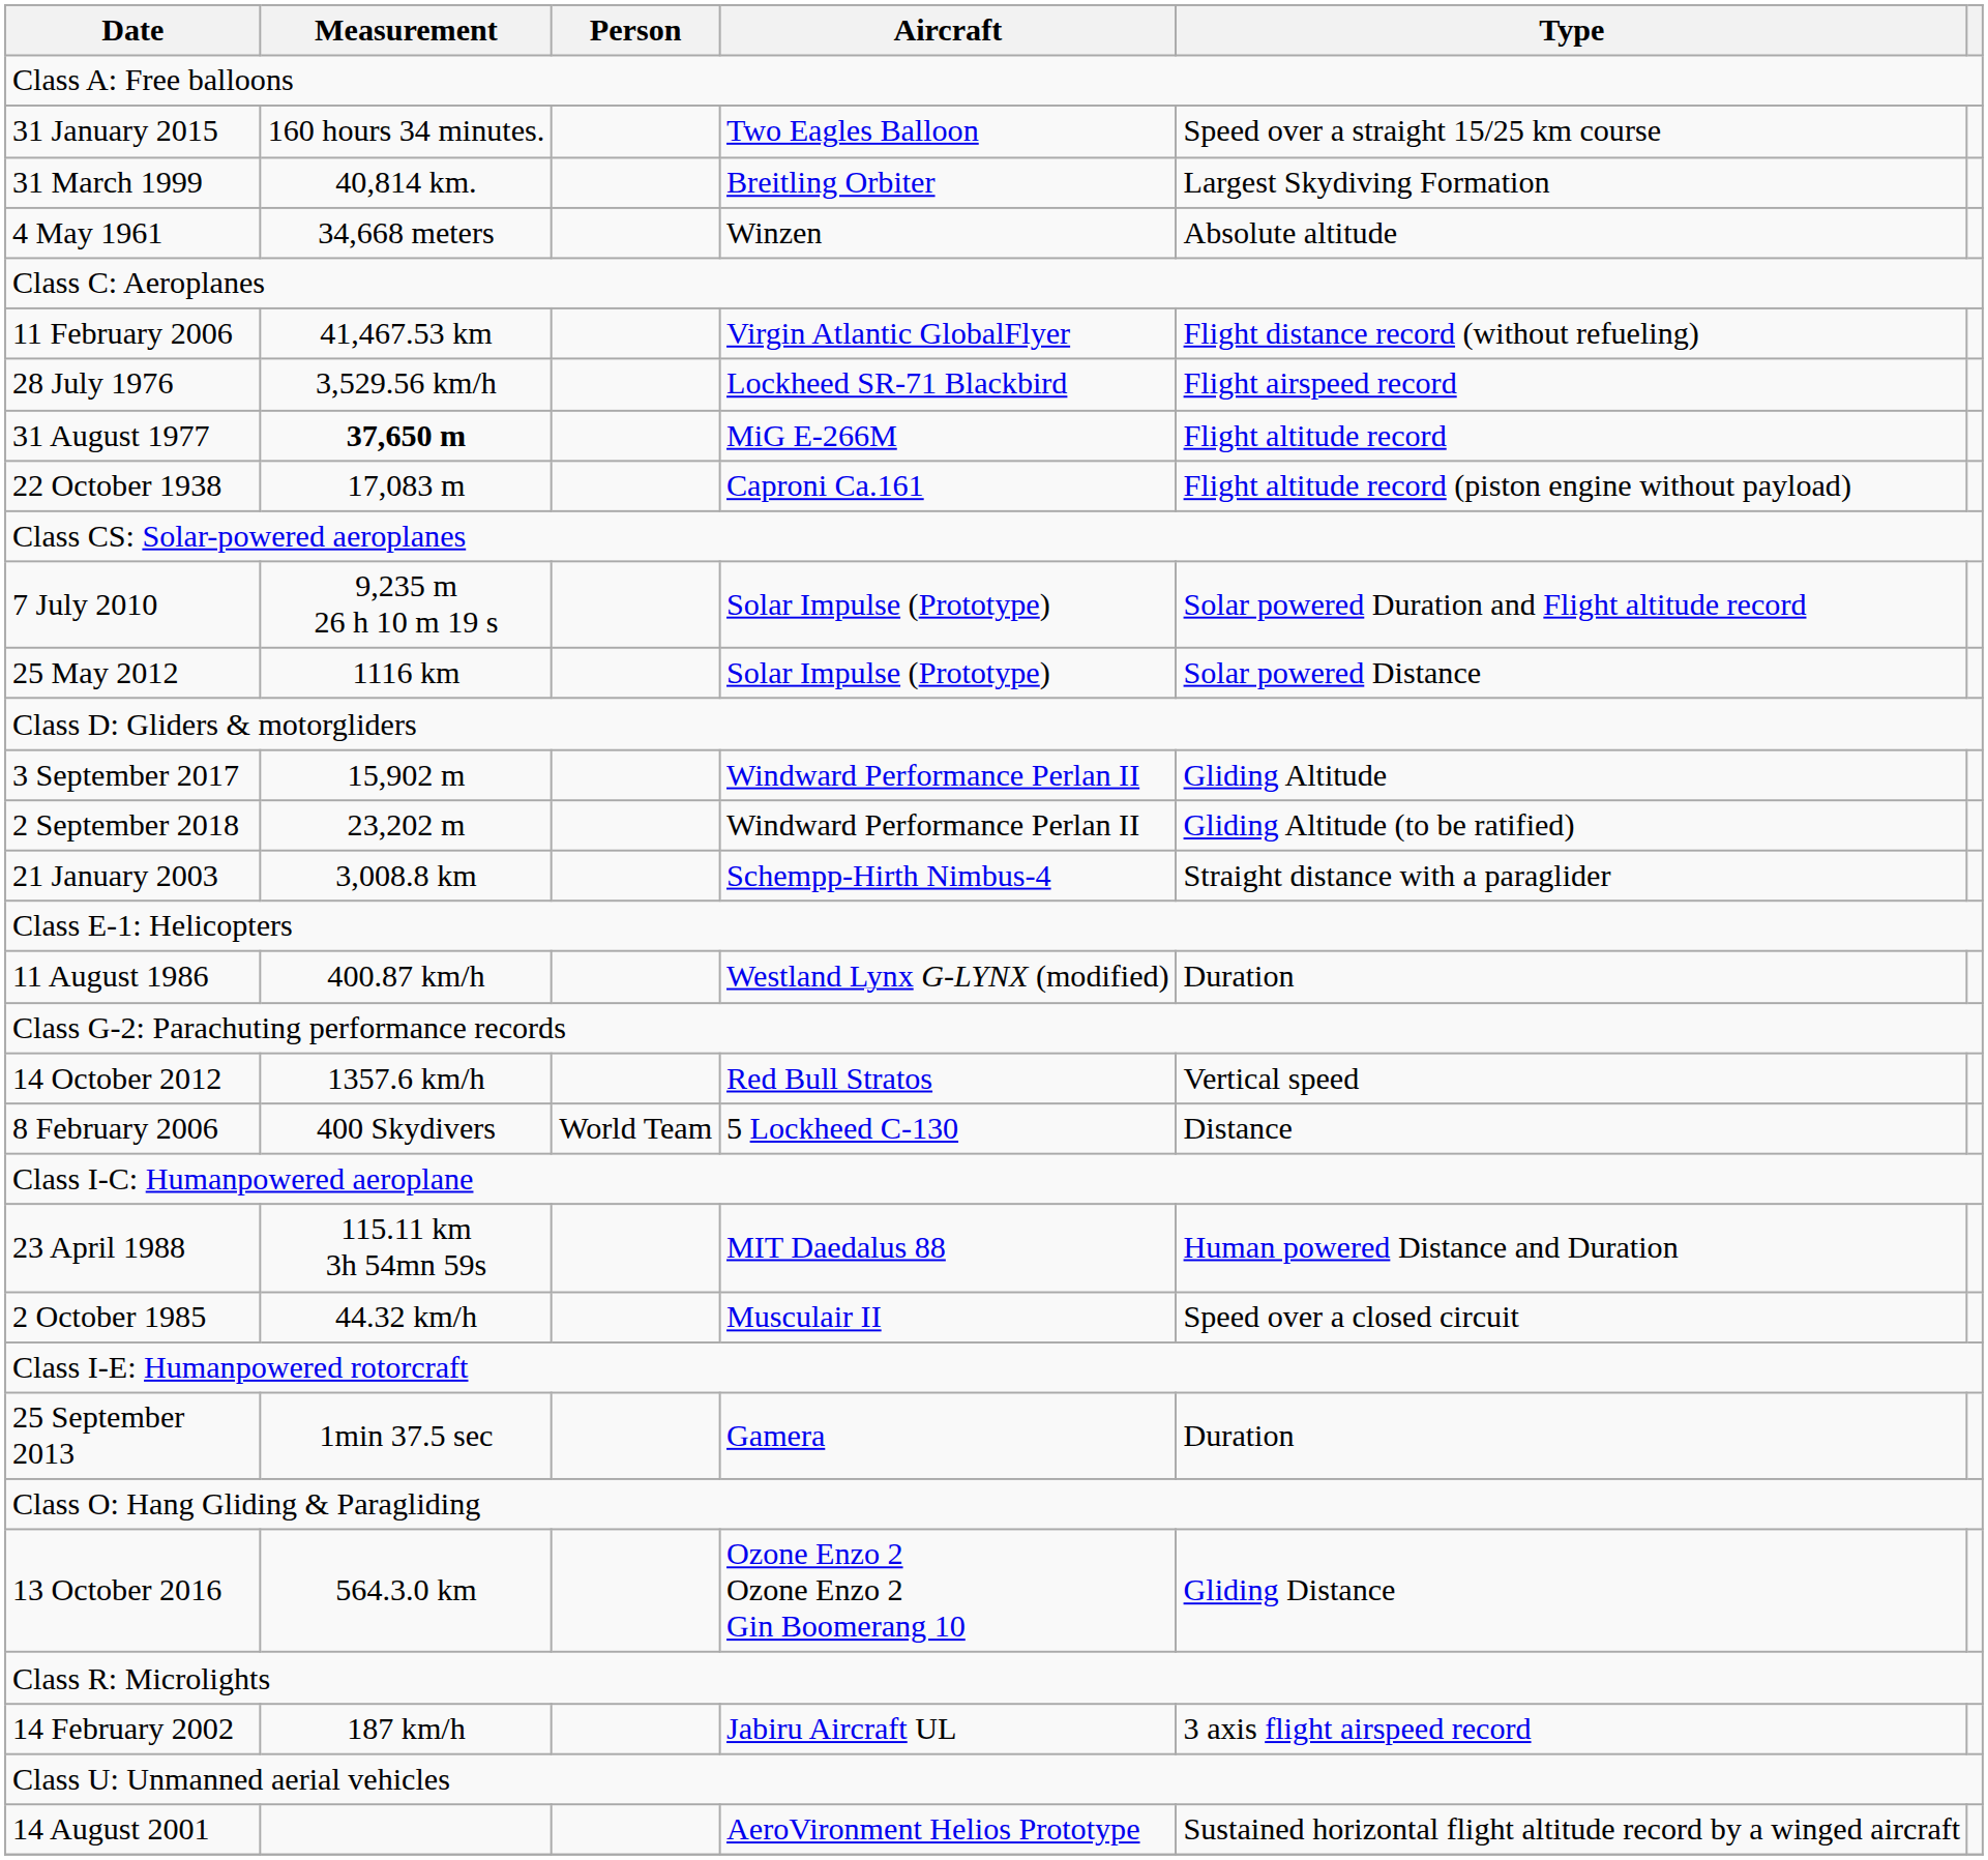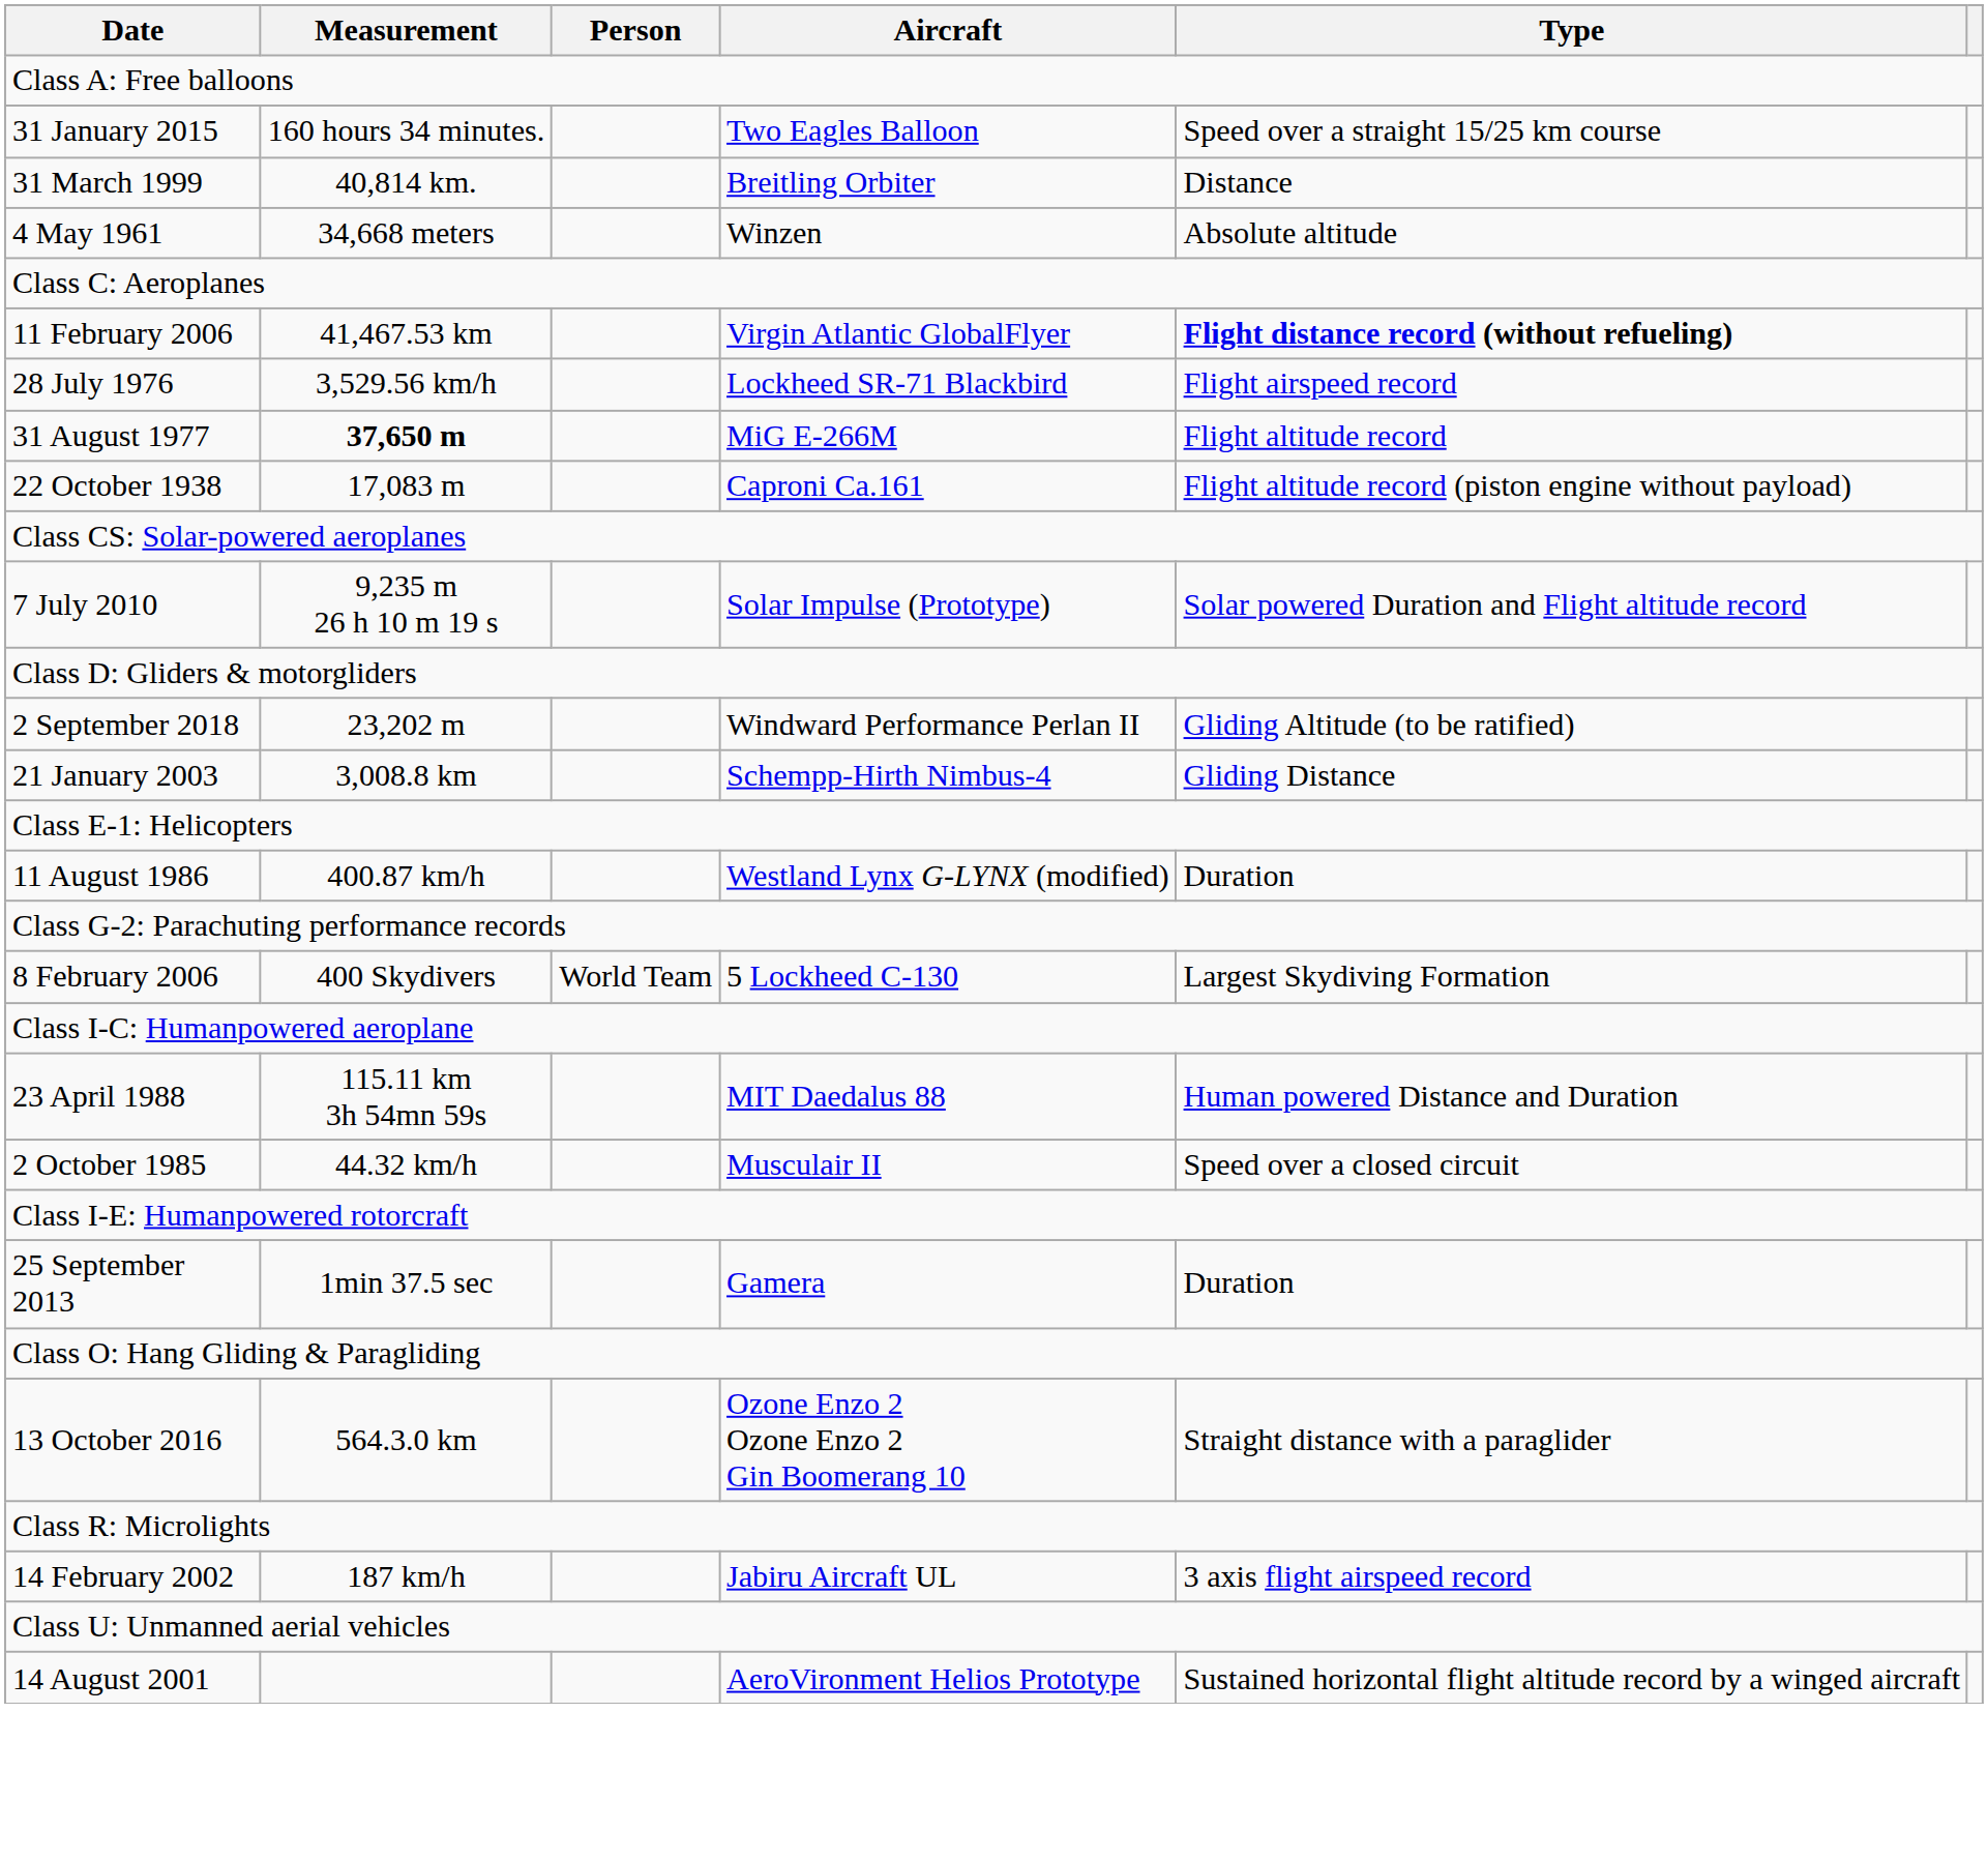 <table class="wikitable plainrowheaders" style="font-size:97%;">
 <tr>
 <th scope="col" style="width:120px;">Date</th>
 <th scope="col">Measurement</th>
 <th scope="col">Person</th>
 <th scope="col">Aircraft</th>
 <th scope="col">Type</th>
 <th scope="col"></th>
 </tr>
 <tr>
 <td colspan="6" >Class A: Free balloons</td>
 </tr>
 <tr>
 <td>31 January 2015</td>
 <td style="text-align:center;">160 hours 34 minutes.</td>
 <td><br></td>
 <td><a href='#'>Two Eagles Balloon</a></td>
 <td>Speed over a straight 15/25 km course</td>
 <td style="text-align:center;"></td>
 </tr>
 <tr>
 <td>31 March 1999</td>
 <td style="text-align:center;">40,814 km.</td>
 <td><br></td>
 <td><a href='#'>Breitling Orbiter</a></td>
-<td>Largest Skydiving Formation</td>
+<td>Distance</td>
 <td style="text-align:center;"></td>
 </tr>
 <tr>
 <td>4 May 1961</td>
 <td style="text-align:center;">34,668 meters</td>
 <td><br></td>
 <td>Winzen</td>
 <td>Absolute altitude</td>
 <td></td>
 </tr>
 <tr>
 <td colspan="6" >Class C: Aeroplanes</td>
 </tr>
 <tr>
 <td>11 February 2006</td>
 <td style="text-align:center;">41,467.53 km</td>
 <td></td>
 <td><a href='#'>Virgin Atlantic GlobalFlyer</a></td>
-<td><a href='#'>Flight distance record</a> (without refueling)</td>
+<td><strong><a href='#'>Flight distance record</a> (without refueling)</strong></td>
 <td></td>
 </tr>
 <tr>
 <td>28 July 1976</td>
 <td style="text-align:center;">3,529.56 km/h</td>
 <td></td>
 <td><a href='#'>Lockheed SR-71 Blackbird</a></td>
 <td><a href='#'>Flight airspeed record</a></td>
 <td></td>
 </tr>
 <tr>
 <td>31 August 1977</td>
 <td style="text-align:center;"><strong>37,650 m</strong></td>
 <td></td>
 <td><a href='#'>MiG E-266M</a></td>
 <td><a href='#'>Flight altitude record</a></td>
 <td></td>
 </tr>
 <tr>
 <td>22 October 1938</td>
 <td style="text-align:center;">17,083 m</td>
 <td></td>
 <td><a href='#'>Caproni Ca.161</a></td>
 <td><a href='#'>Flight altitude record</a> (piston engine without payload)</td>
 <td></td>
 </tr>
 <tr>
 <td colspan="6" >Class CS: <a href='#'>Solar-powered aeroplanes</a></td>
 </tr>
 <tr>
 <td>7 July 2010</td>
 <td style="text-align:center;">9,235 m<br>26 h 10 m 19 s</td>
 <td></td>
 <td><a href='#'>Solar Impulse</a> (<a href='#'>Prototype</a>)</td>
 <td><a href='#'>Solar powered</a> Duration and <a href='#'>Flight altitude record</a></td>
 <td style="text-align:center;"></td>
 </tr>
 <tr>
-<td>25 May 2012</td>
-<td style="text-align:center;">1116 km</td>
-<td></td>
-<td><a href='#'>Solar Impulse</a> (<a href='#'>Prototype</a>)</td>
-<td><a href='#'>Solar powered</a> Distance</td>
-<td></td>
-</tr>
-<tr>
 <td colspan="6" >Class D: Gliders & motorgliders</td>
-</tr>
-<tr>
-<td>3 September 2017</td>
-<td style="text-align:center;">15,902 m</td>
-<td><br></td>
-<td><a href='#'>Windward Performance Perlan II</a></td>
-<td><a href='#'>Gliding</a> Altitude</td>
-<td style="text-align:center;"></td>
 </tr>
 <tr>
 <td>2 September 2018</td>
 <td style="text-align:center;">23,202 m</td>
 <td><br></td>
 <td>Windward Performance Perlan II</td>
 <td><a href='#'>Gliding</a> Altitude (to be ratified)</td>
 <td style="text-align:center;"></td>
 </tr>
 <tr>
 <td>21 January 2003</td>
 <td style="text-align:center;">3,008.8 km</td>
 <td><br></td>
 <td><a href='#'>Schempp-Hirth Nimbus-4</a></td>
-<td>Straight distance with a paraglider</td>
+<td><a href='#'>Gliding</a> Distance</td>
 <td></td>
 </tr>
 <tr>
 <td colspan="6" >Class E-1: Helicopters</td>
 </tr>
 <tr>
 <td>11 August 1986</td>
 <td style="text-align:center;">400.87 km/h</td>
 <td></td>
 <td><a href='#'>Westland Lynx</a> <em>G-LYNX</em> (modified)</td>
 <td>Duration</td>
 <td style="text-align:center;"></td>
 </tr>
 <tr>
 <td colspan="6" >Class G-2: Parachuting performance records</td>
 </tr>
 <tr>
-<td>14 October 2012</td>
-<td style="text-align:center;">1357.6 km/h</td>
-<td></td>
-<td><a href='#'>Red Bull Stratos</a></td>
-<td>Vertical speed</td>
-<td style="text-align:center;"></td>
-</tr>
-<tr>
 <td>8 February 2006</td>
 <td style="text-align:center;">400 Skydivers</td>
 <td>World Team</td>
 <td>5 <a href='#'>Lockheed C-130</a></td>
-<td>Distance</td>
+<td>Largest Skydiving Formation</td>
 <td style="text-align:center;"></td>
 </tr>
 <tr>
 <td colspan="6" >Class I-C: <a href='#'>Humanpowered aeroplane</a></td>
 </tr>
 <tr>
 <td>23 April 1988</td>
 <td style="text-align:center;">115.11 km<br>3h 54mn 59s</td>
 <td></td>
 <td><a href='#'>MIT Daedalus 88</a></td>
 <td><a href='#'>Human powered</a> Distance and Duration</td>
 <td style="text-align:center;"></td>
 </tr>
 <tr>
 <td>2 October 1985</td>
 <td style="text-align:center;">44.32 km/h</td>
 <td></td>
 <td><a href='#'>Musculair II</a></td>
 <td>Speed over a closed circuit</td>
 <td style="text-align:center;"></td>
 </tr>
 <tr>
 <td colspan="6" >Class I-E: <a href='#'>Humanpowered rotorcraft</a></td>
 </tr>
 <tr>
 <td>25 September 2013</td>
 <td style="text-align:center;">1min 37.5 sec</td>
 <td></td>
 <td><a href='#'>Gamera</a></td>
 <td>Duration</td>
 <td style="text-align:center;"></td>
 </tr>
 <tr>
 <td colspan="6" >Class O: Hang Gliding & Paragliding</td>
 </tr>
 <tr>
 <td>13 October 2016</td>
 <td style="text-align:center;">564.3.0 km</td>
 <td><br><br></td>
 <td><a href='#'>Ozone Enzo 2</a><br>Ozone Enzo 2<br><a href='#'>Gin Boomerang 10</a></td>
-<td><a href='#'>Gliding</a> Distance</td>
+<td>Straight distance with a paraglider</td>
 <td style="text-align:center;"></td>
 </tr>
 <tr>
 <td colspan="6" >Class R: Microlights</td>
 </tr>
 <tr>
 <td>14 February 2002</td>
 <td style="text-align:center;">187 km/h</td>
 <td><br></td>
 <td><a href='#'>Jabiru Aircraft</a> UL</td>
 <td>3 axis <a href='#'>flight airspeed record</a></td>
 <td style="text-align:center;"></td>
 </tr>
 <tr>
 <td colspan="6" >Class U: Unmanned aerial vehicles</td>
 </tr>
 <tr>
 <td>14 August 2001</td>
 <td style="text-align:center;"></td>
 <td></td>
 <td><a href='#'>AeroVironment Helios Prototype</a></td>
 <td>Sustained horizontal flight altitude record by a winged aircraft</td>
 <td style="text-align:center;"></td>
 </tr>
 <tr>
 </tr>
 </table>
